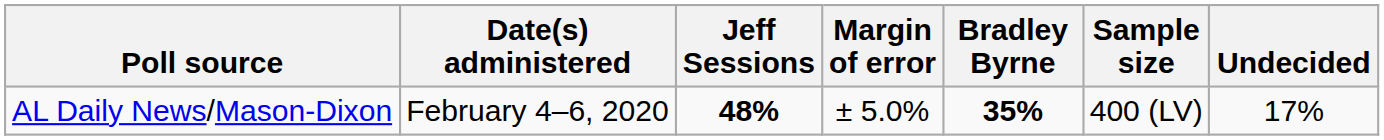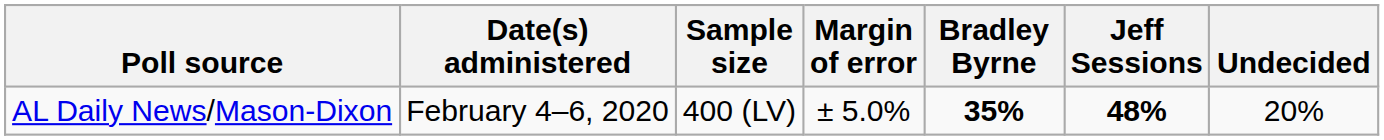 <table class="wikitable" style="font-size:90%;text-align:center;">
 <tr valign=bottom>
 <th>Poll source</th>
 <th>Date(s)<br>administered</th>
-<th style="width:60px;">Jeff<br>Sessions</th>
+<th>Sample<br>size</th>
 <th>Margin<br>of error</th>
 <th style="width:60px;">Bradley<br>Byrne</th>
-<th>Sample<br>size</th>
+<th style="width:60px;">Jeff<br>Sessions</th>
 <th>Undecided</th>
 </tr>
 <tr>
 <td style="text-align:left;"><a href='#'>AL Daily News</a>/<a href='#'>Mason-Dixon</a></td>
 <td>February 4–6, 2020</td>
-<td><strong>48%</strong></td>
+<td>400 (LV)</td>
 <td>± 5.0%</td>
 <td><strong>35%</strong></td>
-<td>400 (LV)</td>
-<td>17%</td>
+<td><strong>48%</strong></td>
+<td>20%</td>
 </tr>
 </table>
